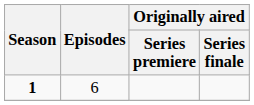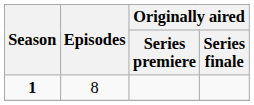 <table class="wikitable"  style="width: 25%; text-align:center;">
 <tr>
 <th colspan="1" rowspan="2" width=3%>Season</th>
 <th rowspan="2" width=5%>Episodes</th>
 <th colspan="2">Originally aired</th>
 </tr>
 <tr>
 <th>Series premiere</th>
 <th>Series finale</th>
 </tr>
 <tr>
 <td><strong>1</strong></td>
-<td>6</td>
+<td>8</td>
 <td></td>
 <td></td>
 </tr>
 <tr>
 </tr>
 </table>
